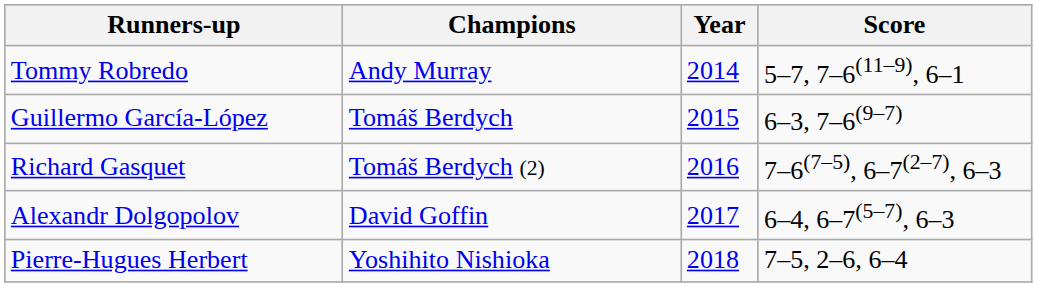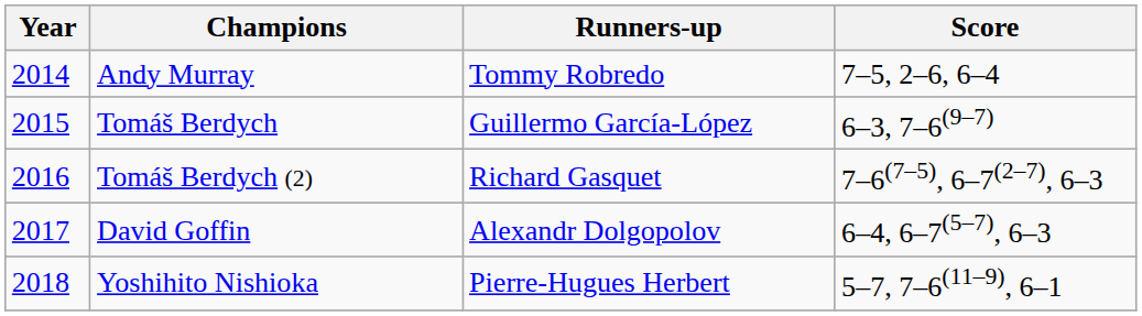 <table class="wikitable">
 <tr>
+<th style="width:40px">Year</th>
+<th style="width:200px">Champions</th>
 <th style="width:200px">Runners-up</th>
-<th style="width:200px">Champions</th>
-<th style="width:40px">Year</th>
 <th style="width:160px" class="unsortable">Score</th>
 </tr>
 <tr>
+<td><a href='#'>2014</a></td>
+<td> <a href='#'>Andy Murray</a></td>
 <td> <a href='#'>Tommy Robredo</a></td>
-<td> <a href='#'>Andy Murray</a></td>
-<td><a href='#'>2014</a></td>
-<td>5–7, 7–6<sup>(11–9)</sup>, 6–1</td>
+<td>7–5, 2–6, 6–4</td>
 </tr>
 <tr>
+<td><a href='#'>2015</a></td>
+<td> <a href='#'>Tomáš Berdych</a></td>
 <td> <a href='#'>Guillermo García-López</a></td>
-<td> <a href='#'>Tomáš Berdych</a></td>
-<td><a href='#'>2015</a></td>
 <td>6–3, 7–6<sup>(9–7)</sup></td>
 </tr>
 <tr>
+<td><a href='#'>2016</a></td>
+<td> <a href='#'>Tomáš Berdych</a> <small> (2) </small></td>
 <td> <a href='#'>Richard Gasquet</a></td>
-<td> <a href='#'>Tomáš Berdych</a> <small> (2) </small></td>
-<td><a href='#'>2016</a></td>
 <td>7–6<sup>(7–5)</sup>, 6–7<sup>(2–7)</sup>, 6–3</td>
 </tr>
 <tr>
+<td><a href='#'>2017</a></td>
+<td> <a href='#'>David Goffin</a></td>
 <td> <a href='#'>Alexandr Dolgopolov</a></td>
-<td> <a href='#'>David Goffin</a></td>
-<td><a href='#'>2017</a></td>
 <td>6–4, 6–7<sup>(5–7)</sup>, 6–3</td>
 </tr>
 <tr>
+<td><a href='#'>2018</a></td>
+<td> <a href='#'>Yoshihito Nishioka</a></td>
 <td> <a href='#'>Pierre-Hugues Herbert</a></td>
-<td> <a href='#'>Yoshihito Nishioka</a></td>
-<td><a href='#'>2018</a></td>
-<td>7–5, 2–6, 6–4</td>
+<td>5–7, 7–6<sup>(11–9)</sup>, 6–1</td>
 </tr>
 </table>
